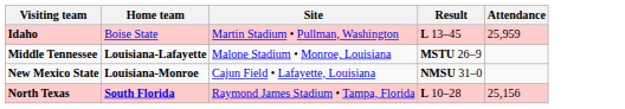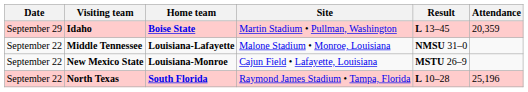 <table class="wikitable" style="font-size:95%;">
 <tr>
+<th>Date</th>
 <th>Visiting team</th>
 <th>Home team</th>
 <th>Site</th>
 <th>Result</th>
 <th>Attendance</th>
 </tr>
 <tr style="background:#fcc;">
+<td>September 29</td>
 <td><strong>Idaho</strong></td>
-<td><a href='#'>Boise State</a></td>
+<td><strong><a href='#'>Boise State</a></strong></td>
 <td><a href='#'>Martin Stadium</a> • <a href='#'>Pullman, Washington</a></td>
 <td><strong>L</strong> 13–45</td>
-<td>25,959</td>
+<td>20,359</td>
 </tr>
 <tr style=>
+<td>September 22</td>
 <td><strong>Middle Tennessee</strong></td>
 <td><strong>Louisiana-Lafayette</strong></td>
 <td><a href='#'>Malone Stadium</a> • <a href='#'>Monroe, Louisiana</a></td>
+<td><strong>NMSU</strong> 31–0</td>
+<td></td>
+</tr>
+<tr style=>
+<td>September 22</td>
+<td><strong>New Mexico State</strong></td>
+<td><strong>Louisiana-Monroe</strong></td>
+<td><a href='#'>Cajun Field</a> • <a href='#'>Lafayette, Louisiana</a></td>
 <td><strong>MSTU</strong> 26–9</td>
 <td></td>
 </tr>
-<tr style=>
-<td><strong>New Mexico State</strong></td>
-<td><strong>Louisiana-Monroe</strong></td>
-<td><a href='#'>Cajun Field</a> • <a href='#'>Lafayette, Louisiana</a></td>
-<td><strong>NMSU</strong> 31–0</td>
-<td></td>
-</tr>
 <tr style="background:#fcc;">
+<td>September 22</td>
 <td><strong>North Texas</strong></td>
 <td><strong><a href='#'>South Florida</a></strong></td>
 <td><a href='#'>Raymond James Stadium</a> • <a href='#'>Tampa, Florida</a></td>
 <td><strong>L</strong> 10–28</td>
-<td>25,156</td>
+<td>25,196</td>
 </tr>
 </table>
